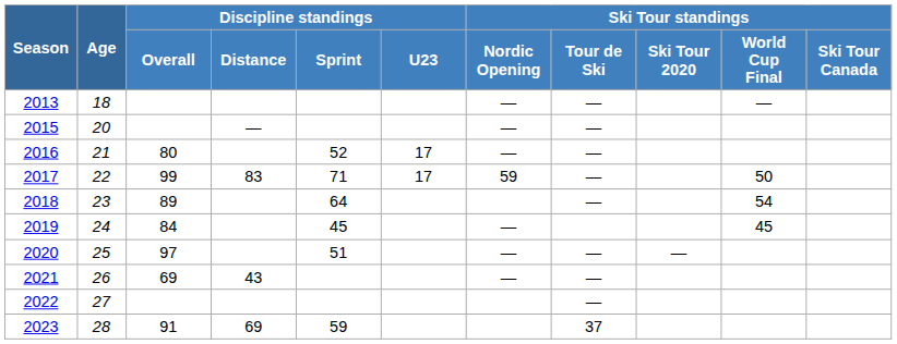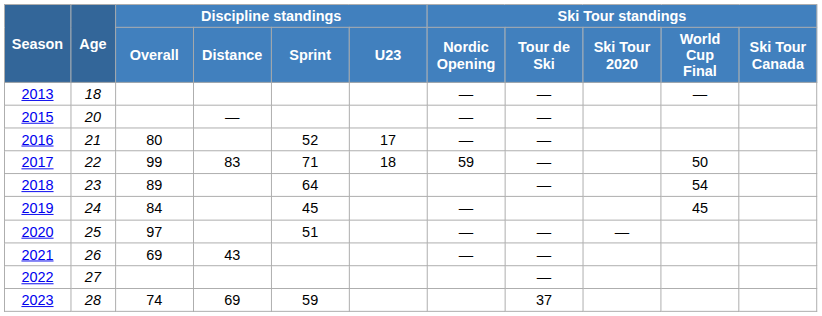 <table class="wikitable" style="font-size:95%; text-align:center; border:grey solid 1px; border-collapse:collapse; background:#ffffff;">
 <tr>
 <th style="background-color:#369; color:white; width:60px;" rowspan="2"> Season </th>
 <th style="background-color:#369; color:white; width:40px;" rowspan="2"> Age </th>
 <th style="background-color:#4180be; color:white;" colspan="4">Discipline standings</th>
 <th style="background-color:#4180be; color:white;" colspan="5">Ski Tour standings</th>
 </tr>
 <tr>
 <th style="background-color:#4180be; color:white; width:75px;">Overall</th>
 <th style="background-color:#4180be; color:white; width:75px;">Distance</th>
 <th style="background-color:#4180be; color:white; width:75px;">Sprint</th>
 <th style="background-color:#4180be; color:white; width:75px;">U23</th>
 <th style="background-color:#4180be; color:white; width:75px;">Nordic<br>Opening</th>
 <th style="background-color:#4180be; color:white; width:75px;">Tour de<br>Ski</th>
 <th style="background-color:#4180be; color:white; width:75px;">Ski Tour<br>2020</th>
 <th style="background-color:#4180be; color:white; width:75px;">World Cup<br>Final</th>
 <th style="background-color:#4180be; color:white; width:75px;">Ski Tour<br>Canada</th>
 </tr>
 <tr>
 <td><a href='#'>2013</a></td>
 <td><em>18</em></td>
 <td></td>
 <td></td>
 <td></td>
 <td></td>
 <td>—</td>
 <td>—</td>
 <td></td>
 <td>—</td>
 <td></td>
 </tr>
 <tr>
 <td><a href='#'>2015</a></td>
 <td><em>20</em></td>
 <td></td>
 <td>—</td>
 <td></td>
 <td></td>
 <td>—</td>
 <td>—</td>
 <td></td>
 <td></td>
 <td></td>
 </tr>
 <tr>
 <td><a href='#'>2016</a></td>
 <td><em>21</em></td>
 <td>80</td>
 <td></td>
 <td>52</td>
 <td>17</td>
 <td>—</td>
 <td>—</td>
 <td></td>
 <td></td>
 <td></td>
 </tr>
 <tr>
 <td><a href='#'>2017</a></td>
 <td><em>22</em></td>
 <td>99</td>
 <td>83</td>
 <td>71</td>
-<td>17</td>
+<td>18</td>
 <td>59</td>
 <td>—</td>
 <td></td>
 <td>50</td>
 <td></td>
 </tr>
 <tr>
 <td><a href='#'>2018</a></td>
 <td><em>23</em></td>
 <td>89</td>
 <td></td>
 <td>64</td>
 <td></td>
 <td></td>
 <td>—</td>
 <td></td>
 <td>54</td>
 <td></td>
 </tr>
 <tr>
 <td><a href='#'>2019</a></td>
 <td><em>24</em></td>
 <td>84</td>
 <td></td>
 <td>45</td>
 <td></td>
 <td>—</td>
 <td></td>
 <td></td>
 <td>45</td>
 <td></td>
 </tr>
 <tr>
 <td><a href='#'>2020</a></td>
 <td><em>25</em></td>
 <td>97</td>
 <td></td>
 <td>51</td>
 <td></td>
 <td>—</td>
 <td>—</td>
 <td>—</td>
 <td></td>
 <td></td>
 </tr>
 <tr>
 <td><a href='#'>2021</a></td>
 <td><em>26</em></td>
 <td>69</td>
 <td>43</td>
 <td></td>
 <td></td>
 <td>—</td>
 <td>—</td>
 <td></td>
 <td></td>
 <td></td>
 </tr>
 <tr>
 <td><a href='#'>2022</a></td>
 <td><em>27</em></td>
 <td></td>
 <td></td>
 <td></td>
 <td></td>
 <td></td>
 <td>—</td>
 <td></td>
 <td></td>
 <td></td>
 </tr>
 <tr>
 <td><a href='#'>2023</a></td>
 <td><em>28</em></td>
-<td>91</td>
+<td>74</td>
 <td>69</td>
 <td>59</td>
 <td></td>
 <td></td>
 <td>37</td>
 <td></td>
 <td></td>
 <td></td>
 </tr>
 </table>
